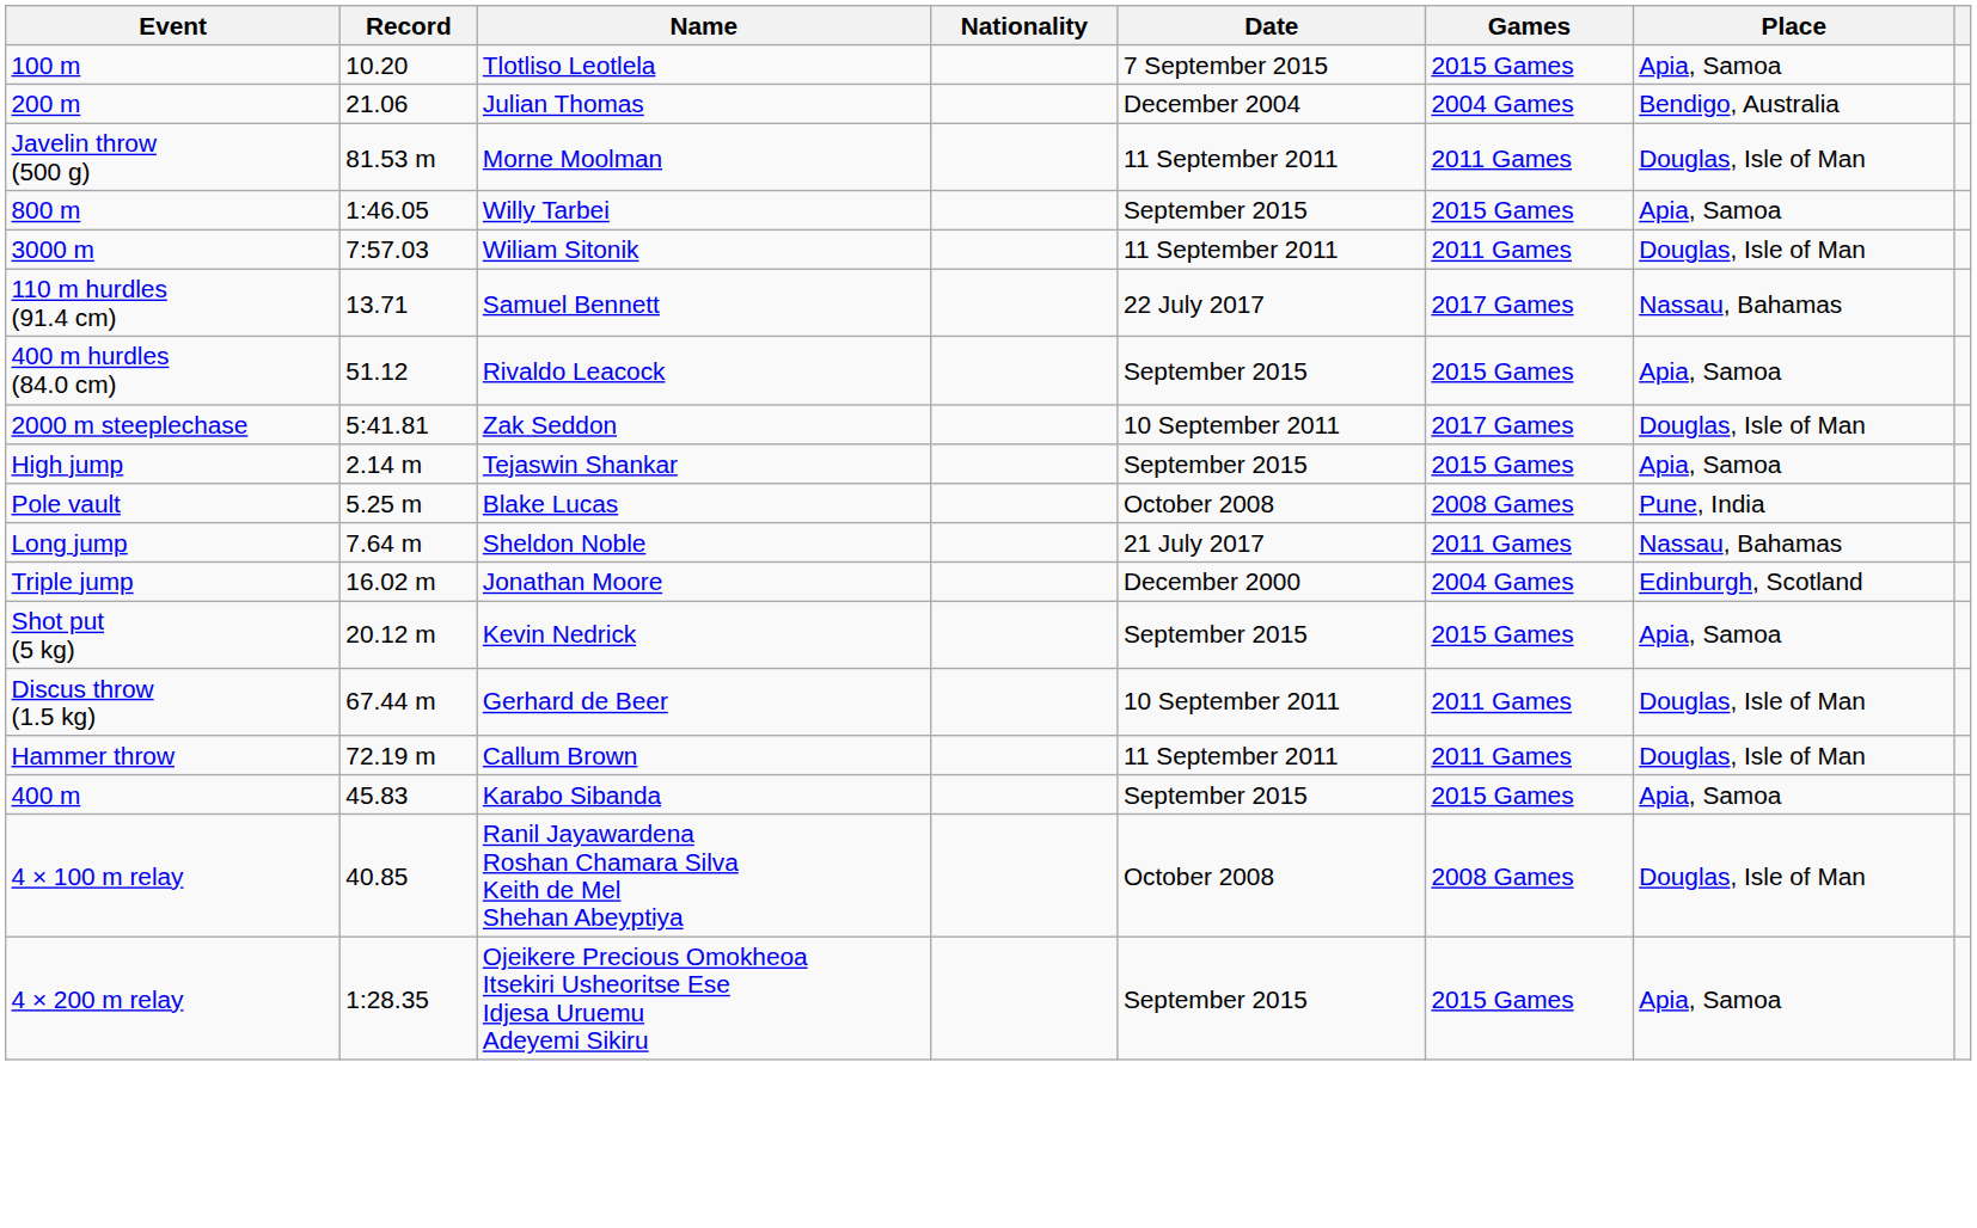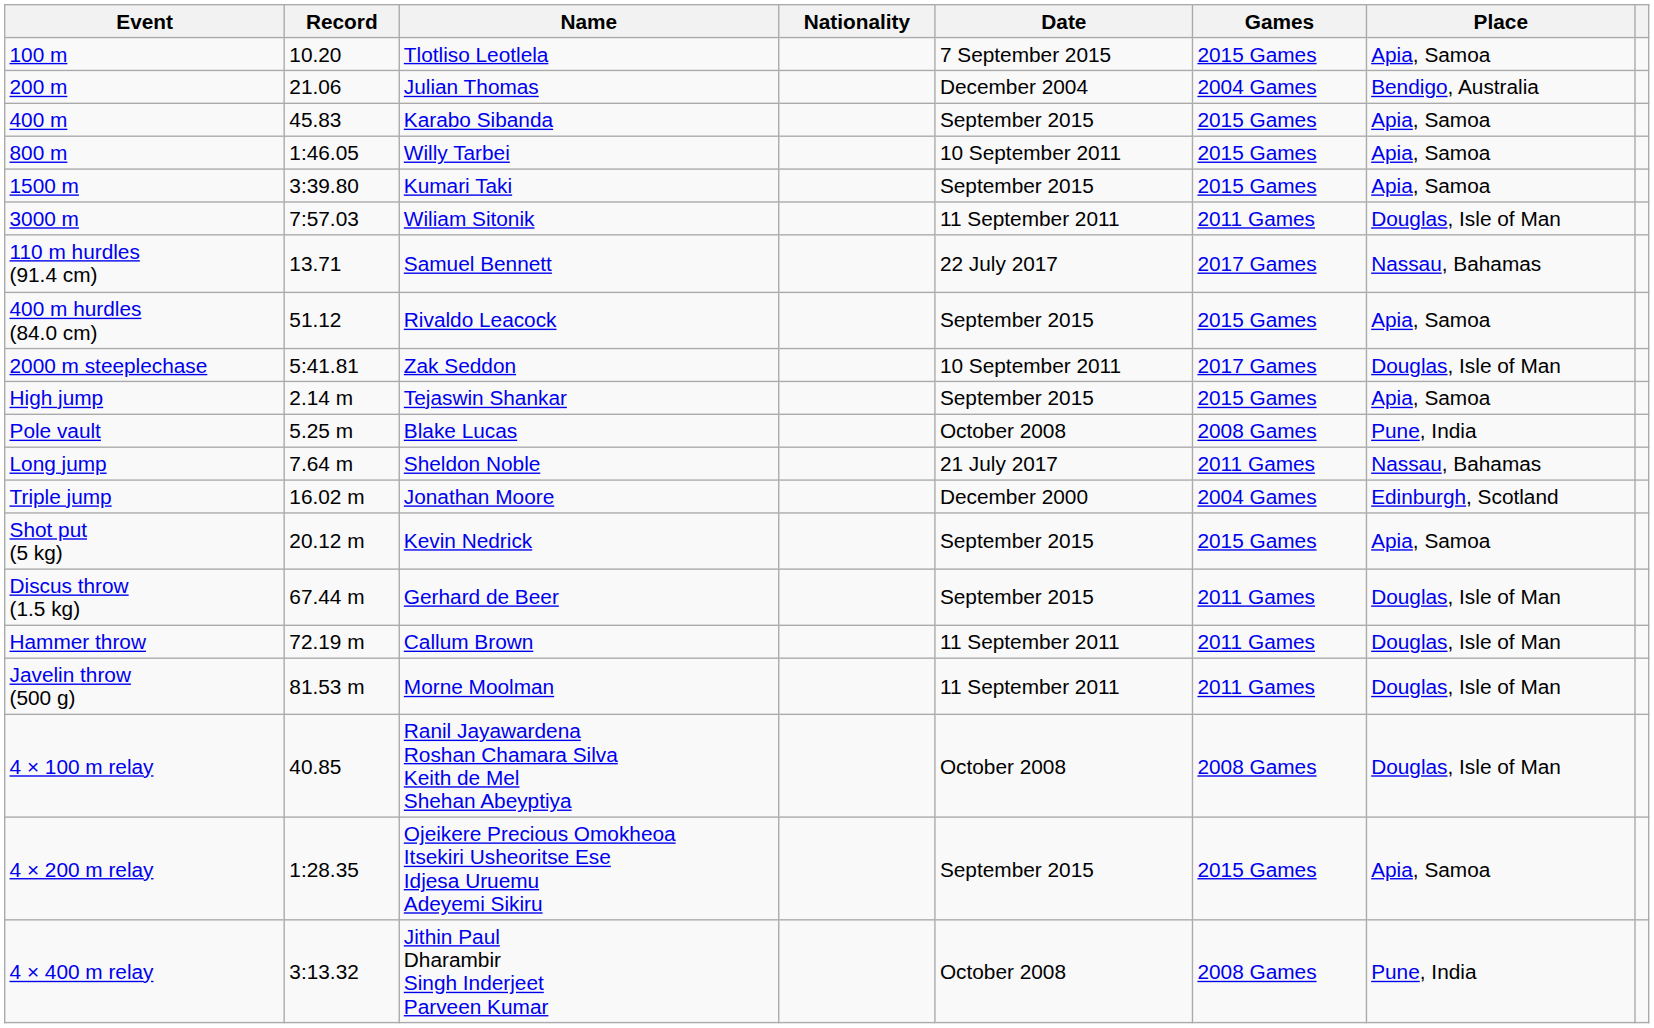 <table class="wikitable" style="font-size:95%; width: 95%;">
 <tr>
 <th>Event</th>
 <th>Record</th>
 <th>Name</th>
 <th>Nationality</th>
 <th>Date</th>
 <th>Games</th>
 <th>Place</th>
 <th></th>
 </tr>
 <tr>
 <td><a href='#'>100 m</a></td>
 <td>10.20 </td>
 <td><a href='#'>Tlotliso Leotlela</a></td>
 <td></td>
 <td>7 September 2015</td>
 <td><a href='#'>2015 Games</a></td>
 <td><a href='#'>Apia</a>, Samoa</td>
 <td></td>
 </tr>
 <tr>
 <td><a href='#'>200 m</a></td>
 <td>21.06</td>
 <td><a href='#'>Julian Thomas</a></td>
 <td></td>
 <td>December 2004</td>
 <td><a href='#'>2004 Games</a></td>
 <td><a href='#'>Bendigo</a>, Australia</td>
 <td></td>
 </tr>
 <tr>
-<td><a href='#'>Javelin throw</a><br>(500 g)</td>
-<td>81.53 m</td>
-<td><a href='#'>Morne Moolman</a></td>
+<td><a href='#'>400 m</a></td>
+<td>45.83</td>
+<td><a href='#'>Karabo Sibanda</a></td>
 <td></td>
-<td>11 September 2011</td>
-<td><a href='#'>2011 Games</a></td>
-<td><a href='#'>Douglas</a>, Isle of Man</td>
+<td>September 2015</td>
+<td><a href='#'>2015 Games</a></td>
+<td><a href='#'>Apia</a>, Samoa</td>
 <td></td>
 </tr>
 <tr>
 <td><a href='#'>800 m</a></td>
 <td>1:46.05</td>
 <td><a href='#'>Willy Tarbei</a></td>
+<td></td>
+<td>10 September 2011</td>
+<td><a href='#'>2015 Games</a></td>
+<td><a href='#'>Apia</a>, Samoa</td>
+<td></td>
+</tr>
+<tr>
+<td><a href='#'>1500 m</a></td>
+<td>3:39.80</td>
+<td><a href='#'>Kumari Taki</a></td>
 <td></td>
 <td>September 2015</td>
 <td><a href='#'>2015 Games</a></td>
 <td><a href='#'>Apia</a>, Samoa</td>
 <td></td>
 </tr>
 <tr>
 <td><a href='#'>3000 m</a></td>
 <td>7:57.03</td>
 <td><a href='#'>Wiliam Sitonik</a></td>
 <td></td>
 <td>11 September 2011</td>
 <td><a href='#'>2011 Games</a></td>
 <td><a href='#'>Douglas</a>, Isle of Man</td>
 <td></td>
 </tr>
 <tr>
 <td><a href='#'>110 m hurdles</a><br>(91.4 cm)</td>
 <td>13.71</td>
 <td><a href='#'>Samuel Bennett</a></td>
 <td></td>
 <td>22 July 2017</td>
 <td><a href='#'>2017 Games</a></td>
 <td><a href='#'>Nassau</a>, Bahamas</td>
 <td></td>
 </tr>
 <tr>
 <td><a href='#'>400 m hurdles</a><br>(84.0 cm)</td>
 <td>51.12</td>
 <td><a href='#'>Rivaldo Leacock</a></td>
 <td></td>
 <td>September 2015</td>
 <td><a href='#'>2015 Games</a></td>
 <td><a href='#'>Apia</a>, Samoa</td>
 <td></td>
 </tr>
 <tr>
 <td><a href='#'>2000 m steeplechase</a></td>
 <td>5:41.81</td>
 <td><a href='#'>Zak Seddon</a></td>
 <td></td>
 <td>10 September 2011</td>
 <td><a href='#'>2017 Games</a></td>
 <td><a href='#'>Douglas</a>, Isle of Man</td>
 <td></td>
 </tr>
 <tr>
 <td><a href='#'>High jump</a></td>
 <td>2.14 m</td>
 <td><a href='#'>Tejaswin Shankar</a></td>
 <td></td>
 <td>September 2015</td>
 <td><a href='#'>2015 Games</a></td>
 <td><a href='#'>Apia</a>, Samoa</td>
 <td></td>
 </tr>
 <tr>
 <td><a href='#'>Pole vault</a></td>
 <td>5.25 m</td>
 <td><a href='#'>Blake Lucas</a></td>
 <td></td>
 <td>October 2008</td>
 <td><a href='#'>2008 Games</a></td>
 <td><a href='#'>Pune</a>, India</td>
 <td></td>
 </tr>
 <tr>
 <td><a href='#'>Long jump</a></td>
 <td>7.64 m</td>
 <td><a href='#'>Sheldon Noble</a></td>
 <td></td>
 <td>21 July 2017</td>
 <td><a href='#'>2011 Games</a></td>
 <td><a href='#'>Nassau</a>, Bahamas</td>
 <td></td>
 </tr>
 <tr>
 <td><a href='#'>Triple jump</a></td>
 <td>16.02 m</td>
 <td><a href='#'>Jonathan Moore</a></td>
 <td></td>
 <td>December 2000</td>
 <td><a href='#'>2004 Games</a></td>
 <td><a href='#'>Edinburgh</a>, Scotland</td>
 <td></td>
 </tr>
 <tr>
 <td><a href='#'>Shot put</a><br>(5 kg)</td>
 <td>20.12 m</td>
 <td><a href='#'>Kevin Nedrick</a></td>
 <td></td>
 <td>September 2015</td>
 <td><a href='#'>2015 Games</a></td>
 <td><a href='#'>Apia</a>, Samoa</td>
 <td></td>
 </tr>
 <tr>
 <td><a href='#'>Discus throw</a><br>(1.5 kg)</td>
 <td>67.44 m</td>
 <td><a href='#'>Gerhard de Beer</a></td>
 <td></td>
-<td>10 September 2011</td>
+<td>September 2015</td>
 <td><a href='#'>2011 Games</a></td>
 <td><a href='#'>Douglas</a>, Isle of Man</td>
 <td></td>
 </tr>
 <tr>
 <td><a href='#'>Hammer throw</a></td>
 <td>72.19 m</td>
 <td><a href='#'>Callum Brown</a></td>
 <td></td>
 <td>11 September 2011</td>
 <td><a href='#'>2011 Games</a></td>
 <td><a href='#'>Douglas</a>, Isle of Man</td>
 <td></td>
 </tr>
 <tr>
-<td><a href='#'>400 m</a></td>
-<td>45.83</td>
-<td><a href='#'>Karabo Sibanda</a></td>
+<td><a href='#'>Javelin throw</a><br>(500 g)</td>
+<td>81.53 m</td>
+<td><a href='#'>Morne Moolman</a></td>
 <td></td>
-<td>September 2015</td>
-<td><a href='#'>2015 Games</a></td>
-<td><a href='#'>Apia</a>, Samoa</td>
+<td>11 September 2011</td>
+<td><a href='#'>2011 Games</a></td>
+<td><a href='#'>Douglas</a>, Isle of Man</td>
 <td></td>
 </tr>
 <tr>
 <td><a href='#'>4 × 100 m relay</a></td>
 <td>40.85</td>
 <td><a href='#'>Ranil Jayawardena</a><br><a href='#'>Roshan Chamara Silva</a><br><a href='#'>Keith de Mel</a><br><a href='#'>Shehan Abeyptiya</a></td>
 <td></td>
 <td>October 2008</td>
 <td><a href='#'>2008 Games</a></td>
 <td><a href='#'>Douglas</a>, Isle of Man</td>
 <td></td>
 </tr>
 <tr>
 <td><a href='#'>4 × 200 m relay</a></td>
 <td>1:28.35</td>
 <td><a href='#'>Ojeikere Precious Omokheoa</a><br><a href='#'>Itsekiri Usheoritse Ese</a><br><a href='#'>Idjesa Uruemu</a><br><a href='#'>Adeyemi Sikiru</a></td>
 <td></td>
 <td>September 2015</td>
 <td><a href='#'>2015 Games</a></td>
 <td><a href='#'>Apia</a>, Samoa</td>
 <td></td>
 </tr>
+<tr>
+<td><a href='#'>4 × 400 m relay</a></td>
+<td>3:13.32</td>
+<td><a href='#'>Jithin Paul</a><br>Dharambir<br><a href='#'>Singh Inderjeet</a><br><a href='#'>Parveen Kumar</a></td>
+<td></td>
+<td>October 2008</td>
+<td><a href='#'>2008 Games</a></td>
+<td><a href='#'>Pune</a>, India</td>
+<td></td>
+</tr>
 </table>
